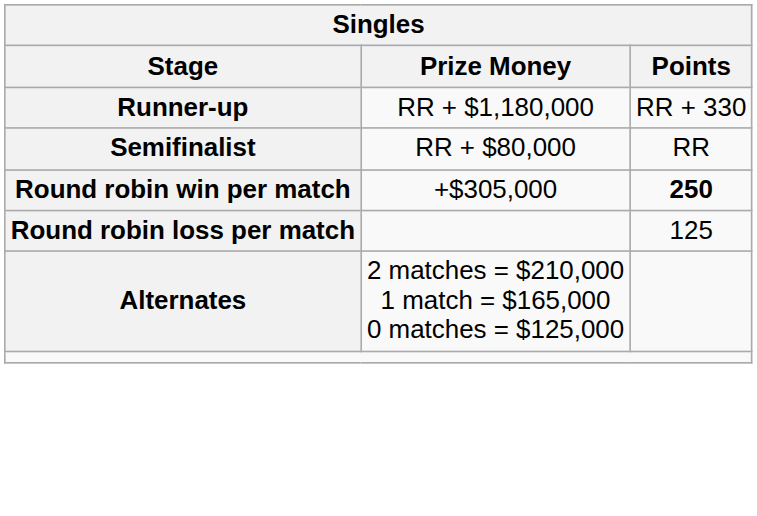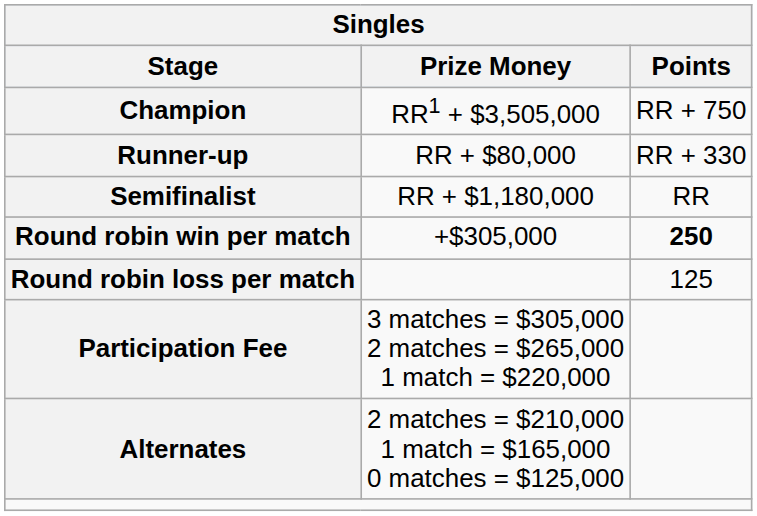 <table class=wikitable style=text-align:center>
 <tr style="background:#d1e4fd;">
 <th colspan=3>Singles</th>
 </tr>
 <tr style="background:#d1e4fd;">
 <th>Stage</th>
 <th>Prize Money</th>
 <th>Points</th>
 </tr>
 <tr>
+<th>Champion</th>
+<td>RR<sup>1</sup> + $3,505,000</td>
+<td>RR + 750</td>
+</tr>
+<tr>
 <th>Runner-up</th>
-<td>RR + $1,180,000</td>
+<td>RR + $80,000</td>
 <td>RR + 330</td>
 </tr>
 <tr>
 <th>Semifinalist</th>
-<td>RR + $80,000</td>
+<td>RR + $1,180,000</td>
 <td>RR</td>
 </tr>
 <tr>
 <th>Round robin win per match</th>
 <td>+$305,000</td>
 <td><strong>250</strong></td>
 </tr>
 <tr>
 <th>Round robin loss per match</th>
 <td></td>
 <td>125</td>
 </tr>
 <tr>
+<th>Participation Fee</th>
+<td>3 matches = $305,000<br>2 matches = $265,000<br>1 match = $220,000</td>
+<td></td>
+</tr>
+<tr>
 <th>Alternates</th>
 <td>2 matches = $210,000<br>1 match = $165,000<br>0 matches = $125,000</td>
 <td></td>
 </tr>
 <tr>
 <td colspan="3" style="text-align:center;"></td>
 </tr>
 </table>
